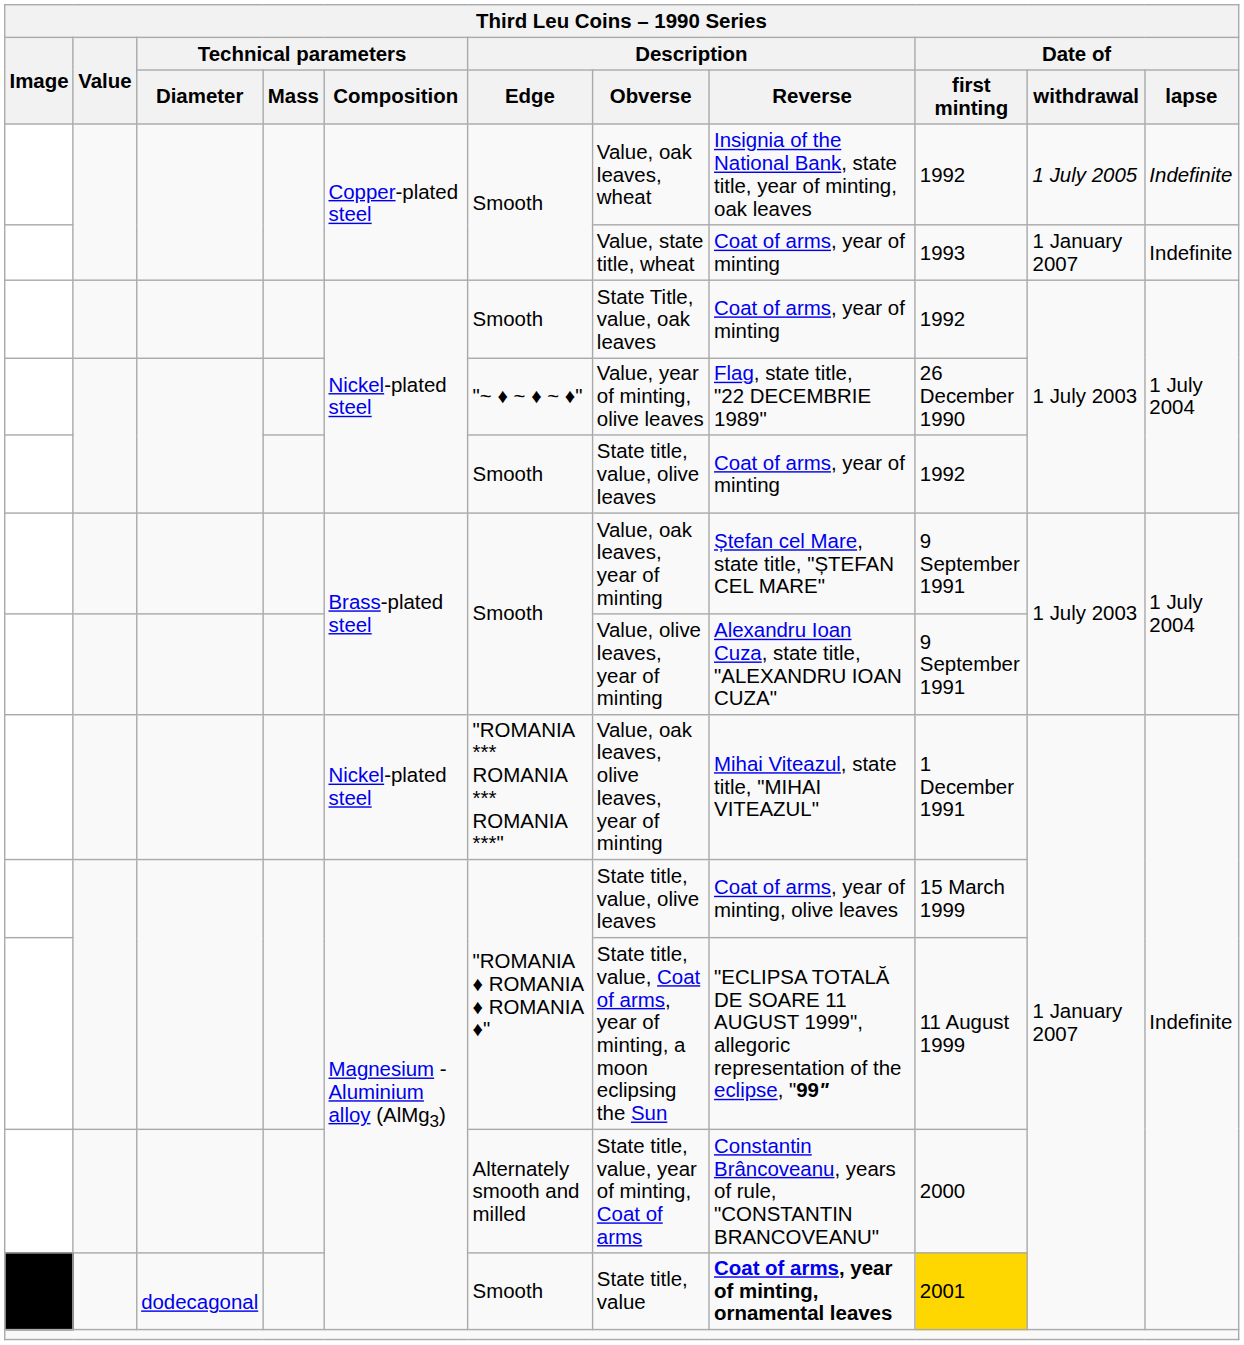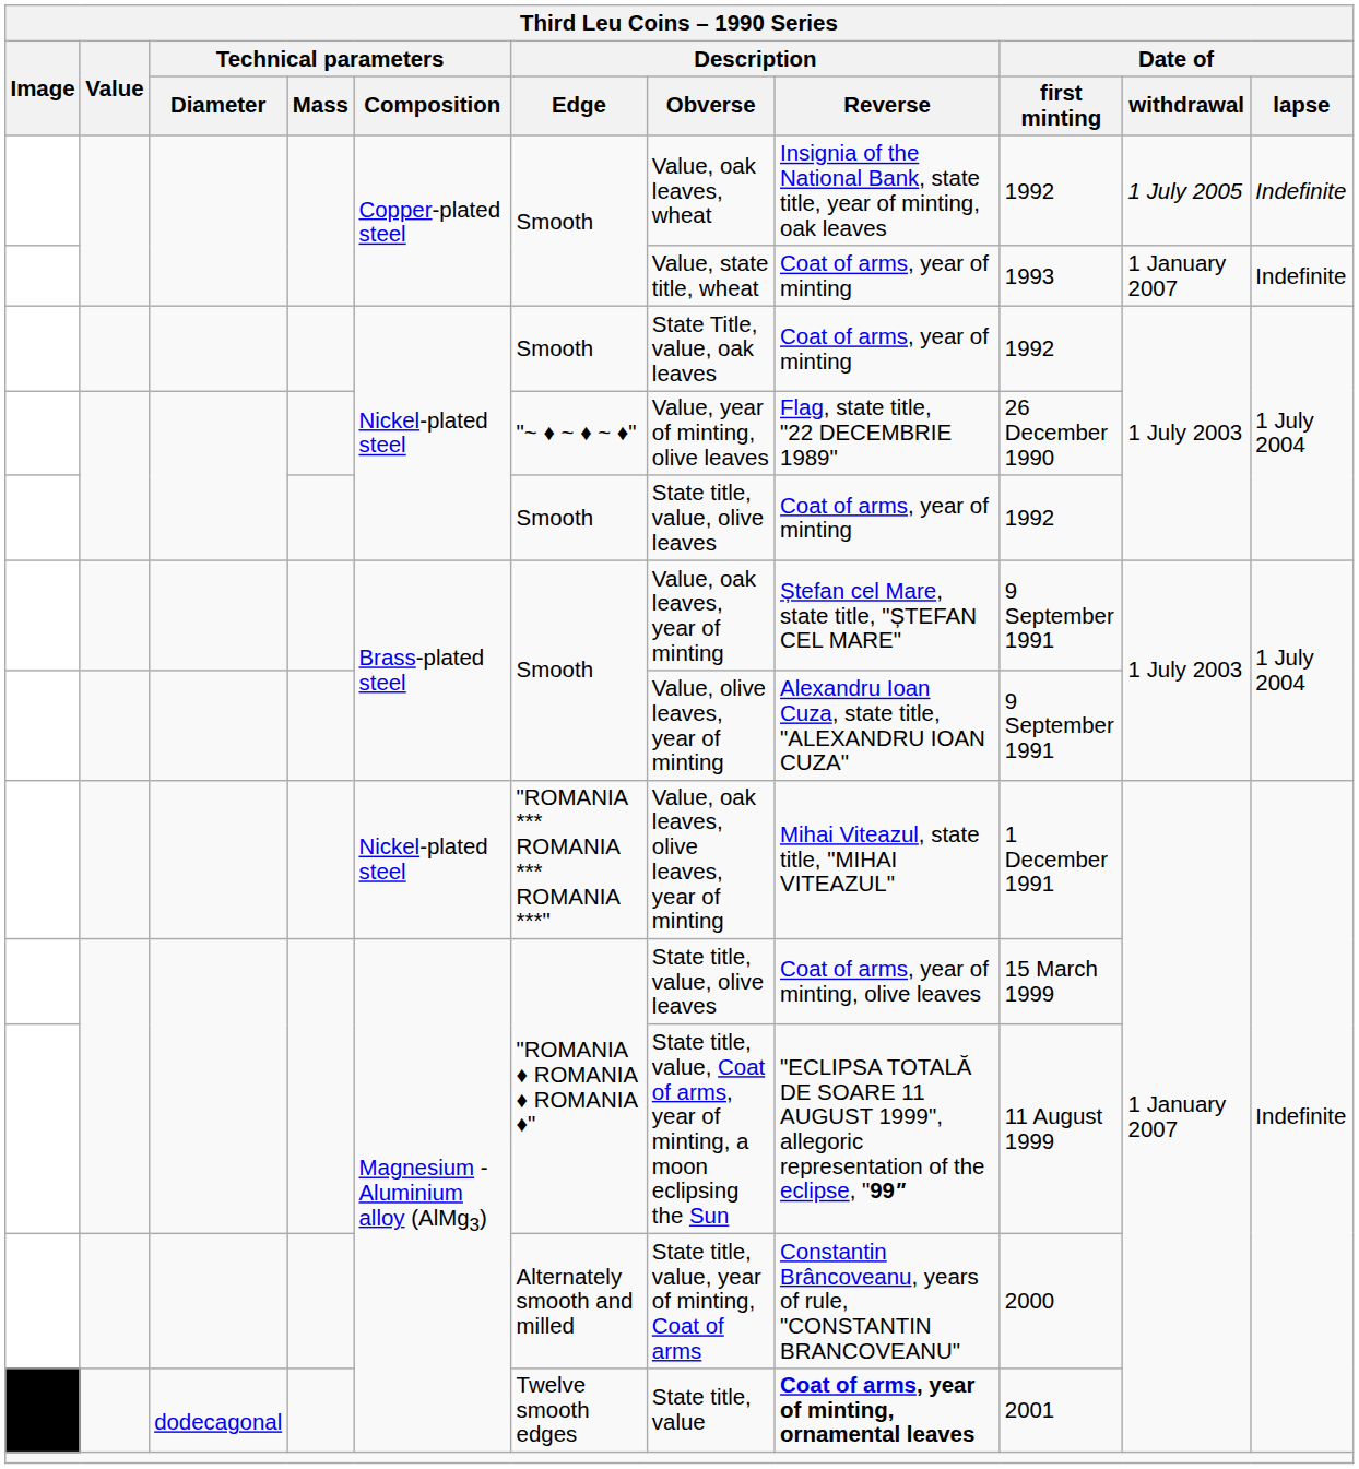 <table class="wikitable" style="font-size: 90%">
 <tr>
 <th colspan="11">Third Leu Coins –  1990 Series</th>
 </tr>
 <tr>
 <th rowspan="2">Image</th>
 <th rowspan="2">Value</th>
 <th colspan="3">Technical parameters</th>
 <th colspan="3">Description</th>
 <th colspan="3">Date of</th>
 </tr>
 <tr>
 <th>Diameter</th>
 <th>Mass</th>
 <th>Composition</th>
 <th>Edge</th>
 <th>Obverse</th>
 <th>Reverse</th>
 <th>first minting</th>
 <th>withdrawal</th>
 <th>lapse</th>
 </tr>
 <tr>
 <td align="center" bgcolor="white"></td>
 <td align=right rowspan = 2></td>
 <td align=right rowspan = 2></td>
 <td align=right rowspan = 2></td>
 <td rowspan = 2><a href='#'>Copper</a>-plated <a href='#'>steel</a></td>
 <td rowspan = 2>Smooth</td>
 <td>Value, oak leaves, wheat</td>
 <td><a href='#'>Insignia of the National Bank</a>, state title, year of minting, oak leaves</td>
 <td>1992</td>
 <td><em>1 July 2005</em></td>
 <td><em>Indefinite</em></td>
 </tr>
 <tr>
 <td align="center" bgcolor="white"></td>
 <td>Value, state title, wheat</td>
 <td><a href='#'>Coat of arms</a>, year of minting</td>
 <td>1993</td>
 <td>1 January 2007</td>
 <td>Indefinite</td>
 </tr>
 <tr>
 <td align="center" bgcolor="white"></td>
 <td align=right></td>
 <td align=right></td>
 <td align=right></td>
 <td rowspan = 3><a href='#'>Nickel</a>-plated <a href='#'>steel</a></td>
 <td>Smooth</td>
 <td>State Title, value, oak leaves</td>
 <td><a href='#'>Coat of arms</a>, year of minting</td>
 <td>1992</td>
 <td rowspan = 3>1 July 2003</td>
 <td rowspan = 3>1 July 2004</td>
 </tr>
 <tr>
 <td align="center" bgcolor="white"></td>
 <td align=right rowspan = 2></td>
 <td align=right rowspan = 2></td>
 <td align=right></td>
 <td>"~ ♦ ~ ♦ ~ ♦"</td>
 <td>Value, year of minting, olive leaves</td>
 <td><a href='#'>Flag</a>, state title,<br>"22 DECEMBRIE 1989"</td>
 <td>26 December 1990</td>
 </tr>
 <tr>
 <td align="center" bgcolor="white"></td>
 <td align=right></td>
 <td>Smooth</td>
 <td>State title, value, olive leaves</td>
 <td><a href='#'>Coat of arms</a>, year of minting</td>
 <td>1992</td>
 </tr>
 <tr>
 <td align="center" bgcolor="white"></td>
 <td align=right></td>
 <td align=right></td>
 <td align=right></td>
 <td rowspan = 2><a href='#'>Brass</a>-plated <a href='#'>steel</a></td>
 <td rowspan = 2>Smooth</td>
 <td>Value, oak leaves, year of minting</td>
 <td><a href='#'>Ștefan cel Mare</a>, state title, "ȘTEFAN CEL MARE"</td>
 <td>9 September 1991</td>
 <td rowspan = 2>1 July 2003</td>
 <td rowspan = 2>1 July 2004</td>
 </tr>
 <tr>
 <td align="center" bgcolor="white"></td>
 <td align=right></td>
 <td align=right></td>
 <td align=right></td>
 <td>Value, olive leaves, year of minting</td>
 <td><a href='#'>Alexandru Ioan Cuza</a>, state title, "ALEXANDRU IOAN CUZA"</td>
 <td>9 September 1991</td>
 </tr>
 <tr>
 <td align="center" bgcolor="white"></td>
 <td align=right></td>
 <td align=right></td>
 <td align=right></td>
 <td><a href='#'>Nickel</a>-plated <a href='#'>steel</a></td>
 <td>"ROMANIA *** ROMANIA *** ROMANIA ***"</td>
 <td>Value, oak leaves, olive leaves, year of minting</td>
 <td><a href='#'>Mihai Viteazul</a>, state title, "MIHAI VITEAZUL"</td>
 <td>1 December 1991</td>
 <td rowspan = "5">1 January 2007</td>
 <td rowspan = "5">Indefinite</td>
 </tr>
 <tr>
 <td align="center" bgcolor="white"></td>
 <td align=right rowspan = "2"></td>
 <td align=right rowspan = "2"></td>
 <td align=right rowspan = "2"></td>
 <td rowspan = 4><a href='#'>Magnesium</a> - <a href='#'>Aluminium</a> <a href='#'>alloy</a> (AlMg<sub>3</sub>)</td>
 <td rowspan = "2">"ROMANIA ♦ ROMANIA ♦ ROMANIA ♦"</td>
 <td>State title, value, olive leaves</td>
 <td><a href='#'>Coat of arms</a>, year of minting, olive leaves</td>
 <td>15 March 1999</td>
 </tr>
 <tr>
 <td align="center" bgcolor="white"></td>
 <td>State title, value, <a href='#'>Coat of arms</a>, year of minting, a moon eclipsing the <a href='#'>Sun</a></td>
 <td>"ECLIPSA TOTALĂ DE SOARE 11 AUGUST 1999", allegoric representation of the <a href='#'>eclipse</a>, "<strong>99<em>"</td>
 <td>11 August 1999</td>
 </tr>
 <tr>
 <td align="center" bgcolor="white"></td>
 <td align=right></td>
 <td align=right></td>
 <td align=right></td>
 <td>Alternately smooth and milled</td>
 <td>State title, value, year of minting, <a href='#'>Coat of arms</a></td>
 <td><a href='#'>Constantin Brâncoveanu</a>, years of rule, "CONSTANTIN BRANCOVEANU"</td>
 <td>2000</td>
 </tr>
 <tr>
 <td align="center" bgcolor="#000000"></td>
 <td align=right></td>
 <td align=right><br><a href='#'>dodecagonal</a></td>
 <td align=right></td>
-<td>Smooth</td>
+<td>Twelve smooth edges</td>
 <td>State title, value</td>
 <td><strong><a href='#'>Coat of arms</a>, year of minting, ornamental leaves</strong></td>
-<td style="background: gold;">2001</td>
+<td>2001</td>
 </tr>
 <tr>
 <td colspan="11"></td>
 </tr>
 </table>
